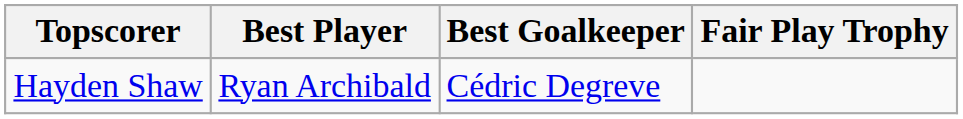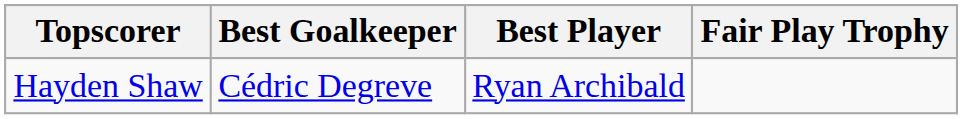 <table class=wikitable style="margin:auto">
 <tr>
 <th>Topscorer</th>
+<th>Best Goalkeeper</th>
 <th>Best Player</th>
-<th>Best Goalkeeper</th>
 <th>Fair Play Trophy</th>
 </tr>
 <tr>
 <td> <a href='#'>Hayden Shaw</a></td>
+<td> <a href='#'>Cédric Degreve</a></td>
 <td> <a href='#'>Ryan Archibald</a></td>
-<td> <a href='#'>Cédric Degreve</a></td>
 <td></td>
 </tr>
 </table>
